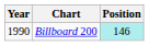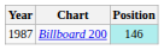 <table class="wikitable">
 <tr>
 <th>Year</th>
 <th>Chart</th>
 <th>Position</th>
 </tr>
 <tr>
-<td>1990</td>
+<td>1987</td>
 <td><a href='#'><em>Billboard</em> 200</a></td>
 <td align="center" style="background: paleturquoise;">146</td>
 </tr>
 </table>
